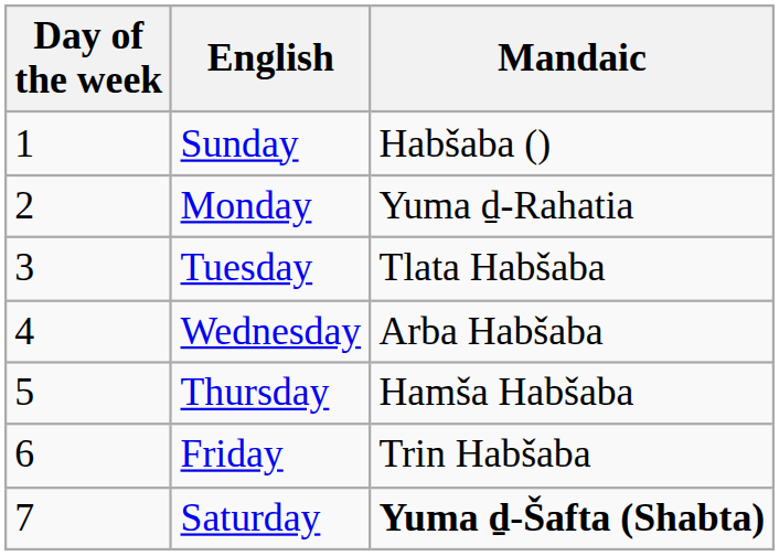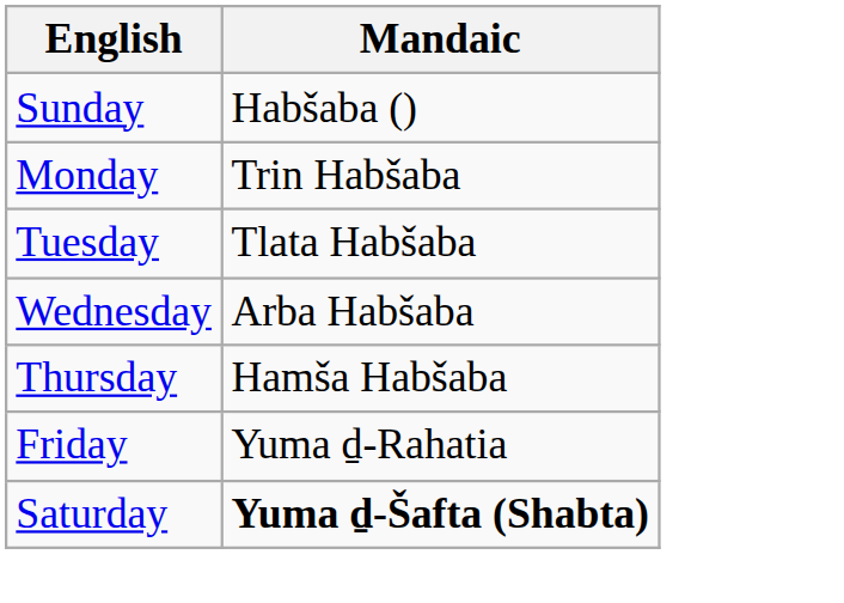 <table class="wikitable">
 <tr>
-<th>Day of<br>the week</th>
 <th>English</th>
 <th>Mandaic</th>
 </tr>
 <tr>
-<td>1</td>
 <td><a href='#'>Sunday</a></td>
 <td>Habšaba ()</td>
 </tr>
 <tr>
-<td>2</td>
 <td><a href='#'>Monday</a></td>
-<td>Yuma ḏ-Rahatia</td>
+<td>Trin Habšaba</td>
 </tr>
 <tr>
-<td>3</td>
 <td><a href='#'>Tuesday</a></td>
 <td>Tlata Habšaba</td>
 </tr>
 <tr>
-<td>4</td>
 <td><a href='#'>Wednesday</a></td>
 <td>Arba Habšaba</td>
 </tr>
 <tr>
-<td>5</td>
 <td><a href='#'>Thursday</a></td>
 <td>Hamša Habšaba</td>
 </tr>
 <tr>
-<td>6</td>
 <td><a href='#'>Friday</a></td>
-<td>Trin Habšaba</td>
+<td>Yuma ḏ-Rahatia</td>
 </tr>
 <tr>
-<td>7</td>
 <td><a href='#'>Saturday</a></td>
 <td><strong>Yuma ḏ-Šafta (Shabta)</strong></td>
 </tr>
 </table>
